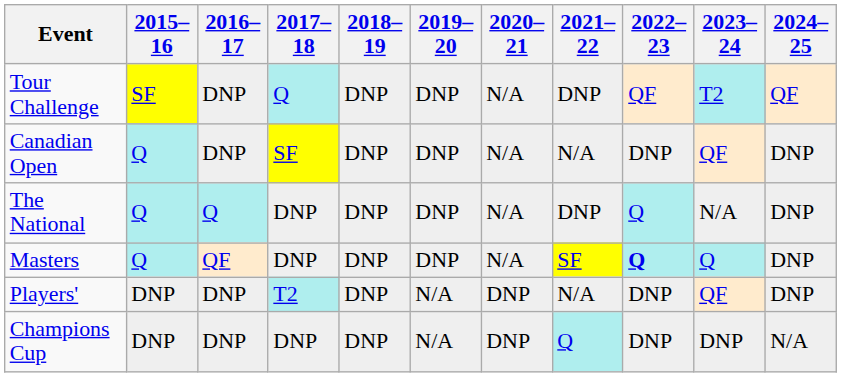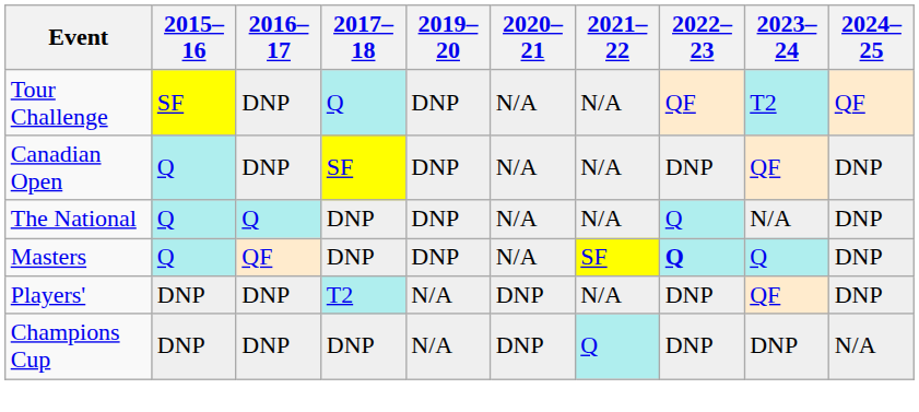 <table class="wikitable" border="1">
 <tr>
 <th>Event</th>
 <th><a href='#'>2015–16</a></th>
 <th><a href='#'>2016–17</a></th>
 <th><a href='#'>2017–18</a></th>
-<th><a href='#'>2018–19</a></th>
 <th><a href='#'>2019–20</a></th>
 <th><a href='#'>2020–21</a></th>
 <th><a href='#'>2021–22</a></th>
 <th><a href='#'>2022–23</a></th>
 <th><a href='#'>2023–24</a></th>
 <th><a href='#'>2024–25</a></th>
 </tr>
 <tr>
 <td><a href='#'>Tour Challenge</a></td>
 <td style="background:yellow;"><a href='#'>SF</a></td>
 <td style="background:#EFEFEF;">DNP</td>
 <td style="background:#afeeee;"><a href='#'>Q</a></td>
 <td style="background:#EFEFEF;">DNP</td>
-<td style="background:#EFEFEF;">DNP</td>
 <td style="background:#EFEFEF;">N/A</td>
-<td style="background:#EFEFEF;">DNP</td>
+<td style="background:#EFEFEF;">N/A</td>
 <td style="background:#ffebcd;"><a href='#'>QF</a></td>
 <td style="background:#afeeee;"><a href='#'>T2</a></td>
 <td style="background:#ffebcd;"><a href='#'>QF</a></td>
 </tr>
 <tr>
 <td><a href='#'>Canadian Open</a></td>
 <td style="background:#afeeee;"><a href='#'>Q</a></td>
 <td style="background:#EFEFEF;">DNP</td>
 <td style="background:yellow;"><a href='#'>SF</a></td>
-<td style="background:#EFEFEF;">DNP</td>
 <td style="background:#EFEFEF;">DNP</td>
 <td style="background:#EFEFEF;">N/A</td>
 <td style="background:#EFEFEF;">N/A</td>
 <td style="background:#EFEFEF;">DNP</td>
 <td style="background:#ffebcd;"><a href='#'>QF</a></td>
 <td style="background:#EFEFEF;">DNP</td>
 </tr>
 <tr>
 <td><a href='#'>The National</a></td>
 <td style="background:#afeeee;"><a href='#'>Q</a></td>
 <td style="background:#afeeee;"><a href='#'>Q</a></td>
 <td style="background:#EFEFEF;">DNP</td>
 <td style="background:#EFEFEF;">DNP</td>
-<td style="background:#EFEFEF;">DNP</td>
 <td style="background:#EFEFEF;">N/A</td>
-<td style="background:#EFEFEF;">DNP</td>
+<td style="background:#EFEFEF;">N/A</td>
 <td style="background:#afeeee;"><a href='#'>Q</a></td>
 <td style="background:#EFEFEF;">N/A</td>
 <td style="background:#EFEFEF;">DNP</td>
 </tr>
 <tr>
 <td><a href='#'>Masters</a></td>
 <td style="background:#afeeee;"><a href='#'>Q</a></td>
 <td style="background:#ffebcd;"><a href='#'>QF</a></td>
-<td style="background:#EFEFEF;">DNP</td>
 <td style="background:#EFEFEF;">DNP</td>
 <td style="background:#EFEFEF;">DNP</td>
 <td style="background:#EFEFEF;">N/A</td>
 <td style="background:yellow;"><a href='#'>SF</a></td>
 <td style="background:#afeeee;"><strong><a href='#'>Q</a></strong></td>
 <td style="background:#afeeee;"><a href='#'>Q</a></td>
 <td style="background:#EFEFEF;">DNP</td>
 </tr>
 <tr>
 <td><a href='#'>Players'</a></td>
 <td style="background:#EFEFEF;">DNP</td>
 <td style="background:#EFEFEF;">DNP</td>
 <td style="background:#afeeee;"><a href='#'>T2</a></td>
-<td style="background:#EFEFEF;">DNP</td>
 <td style="background:#EFEFEF;">N/A</td>
 <td style="background:#EFEFEF;">DNP</td>
 <td style="background:#EFEFEF;">N/A</td>
 <td style="background:#EFEFEF;">DNP</td>
 <td style="background:#ffebcd;"><a href='#'>QF</a></td>
 <td style="background:#EFEFEF;">DNP</td>
 </tr>
 <tr>
 <td><a href='#'>Champions Cup</a></td>
 <td style="background:#EFEFEF;">DNP</td>
 <td style="background:#EFEFEF;">DNP</td>
 <td style="background:#EFEFEF;">DNP</td>
-<td style="background:#EFEFEF;">DNP</td>
 <td style="background:#EFEFEF;">N/A</td>
 <td style="background:#EFEFEF;">DNP</td>
 <td style="background:#afeeee;"><a href='#'>Q</a></td>
 <td style="background:#EFEFEF;">DNP</td>
 <td style="background:#EFEFEF;">DNP</td>
 <td style="background:#EFEFEF;">N/A</td>
 </tr>
 </table>
